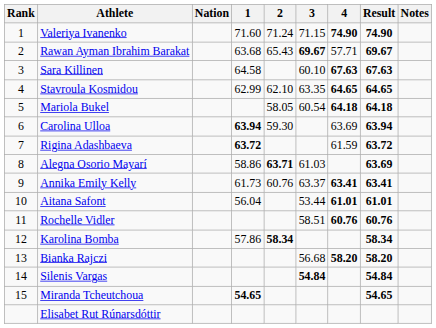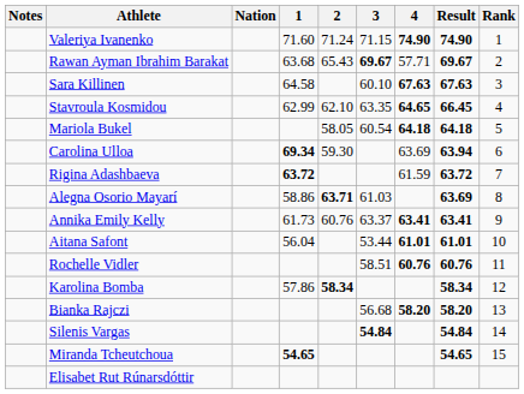 <table class="wikitable sortable" style="text-align:center">
 <tr>
-<th>Rank</th>
+<th>Notes</th>
 <th>Athlete</th>
 <th>Nation</th>
 <th>1</th>
 <th>2</th>
 <th>3</th>
 <th>4</th>
 <th>Result</th>
-<th>Notes</th>
+<th>Rank</th>
 </tr>
 <tr>
-<td>1</td>
+<td></td>
 <td align=left><a href='#'>Valeriya Ivanenko</a></td>
 <td align=left></td>
 <td>71.60</td>
 <td>71.24</td>
 <td>71.15</td>
 <td><strong>74.90</strong></td>
 <td><strong>74.90</strong></td>
-<td></td>
+<td>1</td>
 </tr>
 <tr>
-<td>2</td>
+<td></td>
 <td align=left><a href='#'>Rawan Ayman Ibrahim Barakat</a></td>
 <td align=left></td>
 <td>63.68</td>
 <td>65.43</td>
 <td><strong>69.67</strong></td>
 <td>57.71</td>
 <td><strong>69.67</strong></td>
-<td></td>
+<td>2</td>
 </tr>
 <tr>
-<td>3</td>
+<td></td>
 <td align=left><a href='#'>Sara Killinen</a></td>
 <td align=left></td>
 <td>64.58</td>
 <td></td>
 <td>60.10</td>
 <td><strong>67.63</strong></td>
 <td><strong>67.63</strong></td>
-<td></td>
+<td>3</td>
 </tr>
 <tr>
-<td>4</td>
+<td></td>
 <td align=left><a href='#'>Stavroula Kosmidou</a></td>
 <td align=left></td>
 <td>62.99</td>
 <td>62.10</td>
 <td>63.35</td>
 <td><strong>64.65</strong></td>
-<td><strong>64.65</strong></td>
-<td></td>
+<td><strong>66.45</strong></td>
+<td>4</td>
 </tr>
 <tr>
-<td>5</td>
+<td></td>
 <td align=left><a href='#'>Mariola Bukel</a></td>
 <td align=left></td>
 <td></td>
 <td>58.05</td>
 <td>60.54</td>
 <td><strong>64.18</strong></td>
 <td><strong>64.18</strong></td>
-<td></td>
+<td>5</td>
 </tr>
 <tr>
-<td>6</td>
+<td></td>
 <td align=left><a href='#'>Carolina Ulloa</a></td>
 <td align=left></td>
-<td><strong>63.94</strong></td>
+<td><strong>69.34</strong></td>
 <td>59.30</td>
 <td></td>
 <td>63.69</td>
 <td><strong>63.94</strong></td>
-<td></td>
+<td>6</td>
 </tr>
 <tr>
-<td>7</td>
+<td></td>
 <td align=left><a href='#'>Rigina Adashbaeva</a></td>
 <td align=left></td>
 <td><strong>63.72</strong></td>
 <td></td>
 <td></td>
 <td>61.59</td>
 <td><strong>63.72</strong></td>
-<td></td>
+<td>7</td>
 </tr>
 <tr>
-<td>8</td>
+<td></td>
 <td align=left><a href='#'>Alegna Osorio Mayarí</a></td>
 <td align=left></td>
 <td>58.86</td>
 <td><strong>63.71</strong></td>
 <td>61.03</td>
 <td></td>
 <td><strong>63.69</strong></td>
-<td></td>
+<td>8</td>
 </tr>
 <tr>
-<td>9</td>
+<td></td>
 <td align=left><a href='#'>Annika Emily Kelly</a></td>
 <td align=left></td>
 <td>61.73</td>
 <td>60.76</td>
 <td>63.37</td>
 <td><strong>63.41</strong></td>
 <td><strong>63.41</strong></td>
-<td></td>
+<td>9</td>
 </tr>
 <tr>
-<td>10</td>
+<td></td>
 <td align=left><a href='#'>Aitana Safont</a></td>
 <td align=left></td>
 <td>56.04</td>
 <td></td>
 <td>53.44</td>
 <td><strong>61.01</strong></td>
 <td><strong>61.01</strong></td>
-<td></td>
+<td>10</td>
 </tr>
 <tr>
-<td>11</td>
+<td></td>
 <td align=left><a href='#'>Rochelle Vidler</a></td>
 <td align=left></td>
 <td></td>
 <td></td>
 <td>58.51</td>
 <td><strong>60.76</strong></td>
 <td><strong>60.76</strong></td>
-<td></td>
+<td>11</td>
 </tr>
 <tr>
-<td>12</td>
+<td></td>
 <td align=left><a href='#'>Karolina Bomba</a></td>
 <td align=left></td>
 <td>57.86</td>
 <td><strong>58.34</strong></td>
 <td></td>
 <td></td>
 <td><strong>58.34</strong></td>
-<td></td>
+<td>12</td>
 </tr>
 <tr>
-<td>13</td>
+<td></td>
 <td align=left><a href='#'>Bianka Rajczi</a></td>
 <td align=left></td>
 <td></td>
 <td></td>
 <td>56.68</td>
 <td><strong>58.20</strong></td>
 <td><strong>58.20</strong></td>
-<td></td>
+<td>13</td>
 </tr>
 <tr>
-<td>14</td>
+<td></td>
 <td align=left><a href='#'>Silenis Vargas</a></td>
 <td align=left></td>
 <td></td>
 <td></td>
 <td><strong>54.84</strong></td>
 <td></td>
 <td><strong>54.84</strong></td>
-<td></td>
+<td>14</td>
 </tr>
 <tr>
-<td>15</td>
+<td></td>
 <td align=left><a href='#'>Miranda Tcheutchoua</a></td>
 <td align=left></td>
 <td><strong>54.65</strong></td>
 <td></td>
 <td></td>
 <td></td>
 <td><strong>54.65</strong></td>
-<td></td>
+<td>15</td>
 </tr>
 <tr>
 <td></td>
 <td align=left><a href='#'>Elisabet Rut Rúnarsdóttir</a></td>
 <td align=left></td>
 <td></td>
 <td></td>
 <td></td>
 <td></td>
 <td><strong> </strong></td>
 <td></td>
 </tr>
 </table>
